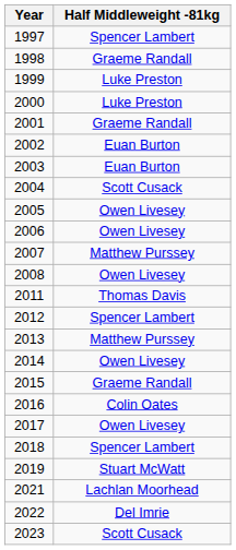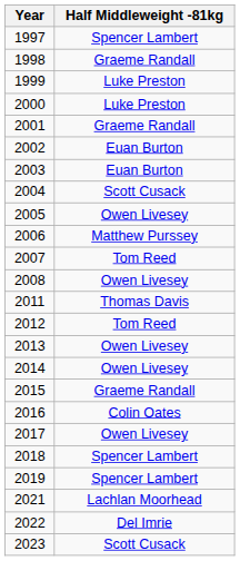 <table class="wikitable" style="text-align:center">
 <tr>
 <th width=50>Year</th>
 <th width=200>Half Middleweight -81kg</th>
 </tr>
 <tr>
 <td>1997</td>
 <td><a href='#'>Spencer Lambert</a></td>
 </tr>
 <tr>
 <td>1998</td>
 <td><a href='#'>Graeme Randall</a></td>
 </tr>
 <tr>
 <td>1999</td>
 <td><a href='#'>Luke Preston</a></td>
 </tr>
 <tr>
 <td>2000</td>
 <td><a href='#'>Luke Preston</a></td>
 </tr>
 <tr>
 <td>2001</td>
 <td><a href='#'>Graeme Randall</a></td>
 </tr>
 <tr>
 <td>2002</td>
 <td><a href='#'>Euan Burton</a></td>
 </tr>
 <tr>
 <td>2003</td>
 <td><a href='#'>Euan Burton</a></td>
 </tr>
 <tr>
 <td>2004</td>
 <td><a href='#'>Scott Cusack</a></td>
 </tr>
 <tr>
 <td>2005</td>
 <td><a href='#'>Owen Livesey</a></td>
 </tr>
 <tr>
 <td>2006</td>
-<td><a href='#'>Owen Livesey</a></td>
+<td><a href='#'>Matthew Purssey</a></td>
 </tr>
 <tr>
 <td>2007</td>
-<td><a href='#'>Matthew Purssey</a></td>
+<td><a href='#'>Tom Reed</a></td>
 </tr>
 <tr>
 <td>2008</td>
 <td><a href='#'>Owen Livesey</a></td>
 </tr>
 <tr>
 <td>2011</td>
 <td><a href='#'>Thomas Davis</a></td>
 </tr>
 <tr>
 <td>2012</td>
-<td><a href='#'>Spencer Lambert</a></td>
+<td><a href='#'>Tom Reed</a></td>
 </tr>
 <tr>
 <td>2013</td>
-<td><a href='#'>Matthew Purssey</a></td>
+<td><a href='#'>Owen Livesey</a></td>
 </tr>
 <tr>
 <td>2014</td>
 <td><a href='#'>Owen Livesey</a></td>
 </tr>
 <tr>
 <td>2015</td>
 <td><a href='#'>Graeme Randall</a></td>
 </tr>
 <tr>
 <td>2016</td>
 <td><a href='#'>Colin Oates</a></td>
 </tr>
 <tr>
 <td>2017</td>
 <td><a href='#'>Owen Livesey</a></td>
 </tr>
 <tr>
 <td>2018</td>
 <td><a href='#'>Spencer Lambert</a></td>
 </tr>
 <tr>
 <td>2019</td>
-<td><a href='#'>Stuart McWatt</a></td>
+<td><a href='#'>Spencer Lambert</a></td>
 </tr>
 <tr>
 <td>2021</td>
 <td><a href='#'>Lachlan Moorhead</a></td>
 </tr>
 <tr>
 <td>2022</td>
 <td><a href='#'>Del Imrie</a></td>
 </tr>
 <tr>
 <td>2023</td>
 <td><a href='#'>Scott Cusack</a></td>
 </tr>
 </table>
